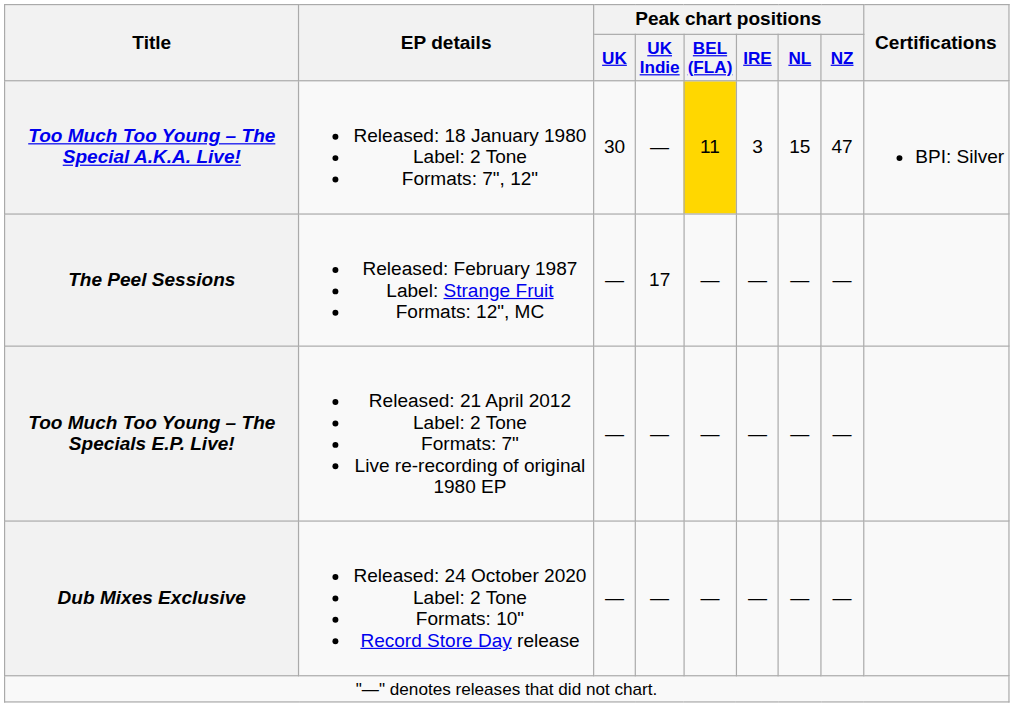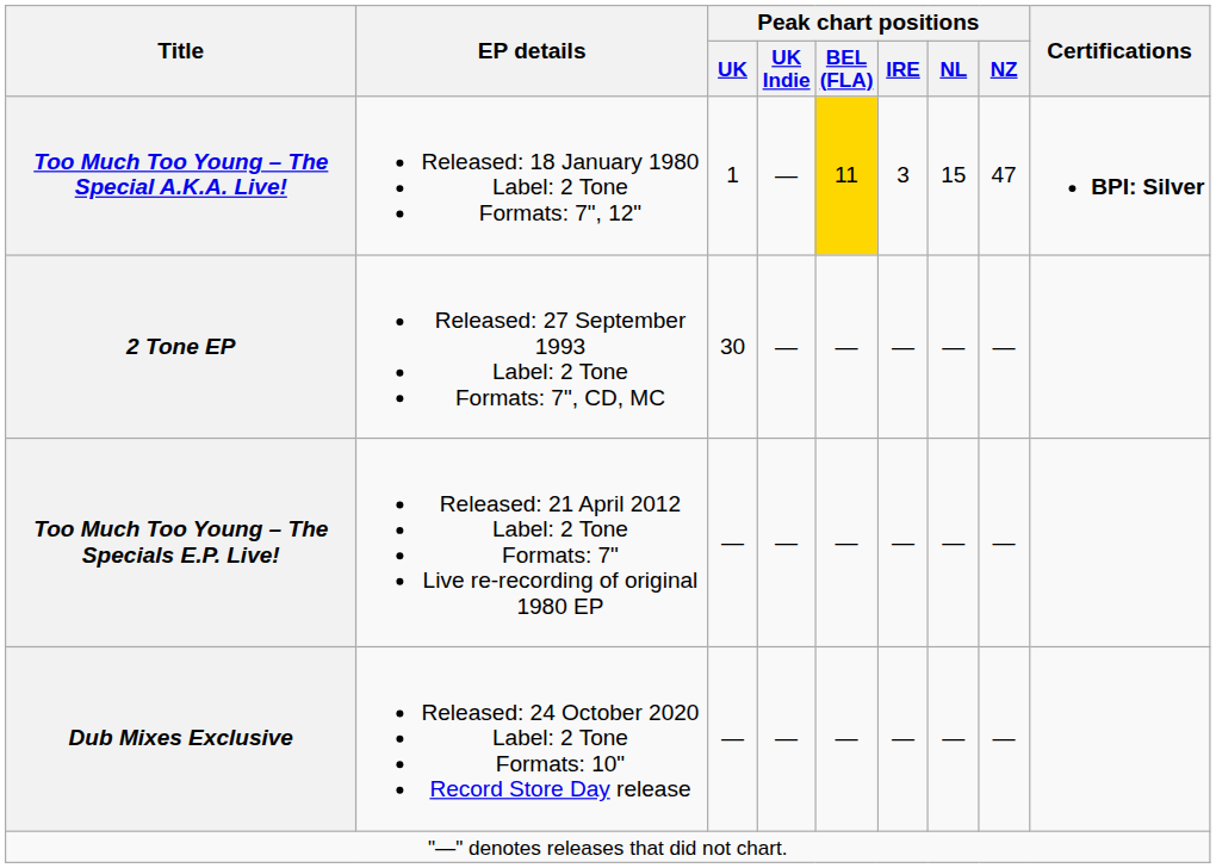 <table class="wikitable plainrowheaders" style="text-align:center;">
 <tr>
 <th rowspan="2" scope="col" style="width:15em;">Title</th>
 <th rowspan="2" scope="col" style="width:15em;">EP details</th>
 <th colspan="6">Peak chart positions</th>
 <th rowspan="2">Certifications</th>
 </tr>
 <tr>
 <th scope="col" style="width:2em;font-size:90%;"><a href='#'>UK</a><br></th>
 <th scope="col" style="width:2em;font-size:90%;"><a href='#'>UK Indie</a><br></th>
 <th scope="col" style="width:2em;font-size:90%;"><a href='#'>BEL (FLA)</a><br></th>
 <th scope="col" style="width:2em;font-size:90%;"><a href='#'>IRE</a><br></th>
 <th scope="col" style="width:2em;font-size:90%;"><a href='#'>NL</a><br></th>
 <th scope="col" style="width:2em;font-size:90%;"><a href='#'>NZ</a><br></th>
 </tr>
 <tr>
 <th scope="row"><em><a href='#'>Too Much Too Young – The Special A.K.A. Live!</a></em> </th>
 <td><br><ul><li>Released: 18 January 1980</li><li>Label: 2 Tone</li><li>Formats: 7", 12"</li></ul></td>
-<td>30</td>
+<td>1</td>
 <td>—</td>
 <td style="background: gold;">11</td>
 <td>3</td>
 <td>15</td>
 <td>47</td>
-<td><br><ul><li>BPI: Silver</li></ul></td>
+<td><strong><br><ul><li>BPI: Silver</li></ul></strong></td>
 </tr>
 <tr>
-<th scope="row"><em>The Peel Sessions</em></th>
-<td><br><ul><li>Released: February 1987</li><li>Label: <a href='#'>Strange Fruit</a></li><li>Formats: 12", MC</li></ul></td>
+<th scope="row"><em>2 Tone EP</em> </th>
+<td><br><ul><li>Released: 27 September 1993</li><li>Label: 2 Tone</li><li>Formats: 7", CD, MC</li></ul></td>
+<td>30</td>
 <td>—</td>
-<td>17</td>
 <td>—</td>
 <td>—</td>
 <td>—</td>
 <td>—</td>
 <td></td>
 </tr>
 <tr>
 <th scope="row"><em>Too Much Too Young – The Specials E.P. Live!</em></th>
 <td><br><ul><li>Released: 21 April 2012</li><li>Label: 2 Tone</li><li>Formats: 7"</li><li>Live re-recording of original 1980 EP</li></ul></td>
 <td>—</td>
 <td>—</td>
 <td>—</td>
 <td>—</td>
 <td>—</td>
 <td>—</td>
 <td></td>
 </tr>
 <tr>
 <th scope="row"><em>Dub Mixes Exclusive</em></th>
 <td><br><ul><li>Released: 24 October 2020</li><li>Label: 2 Tone</li><li>Formats: 10"</li><li><a href='#'>Record Store Day</a> release</li></ul></td>
 <td>—</td>
 <td>—</td>
 <td>—</td>
 <td>—</td>
 <td>—</td>
 <td>—</td>
 <td></td>
 </tr>
 <tr>
 <td colspan="9" style="font-size:90%">"—" denotes releases that did not chart.</td>
 </tr>
 </table>
